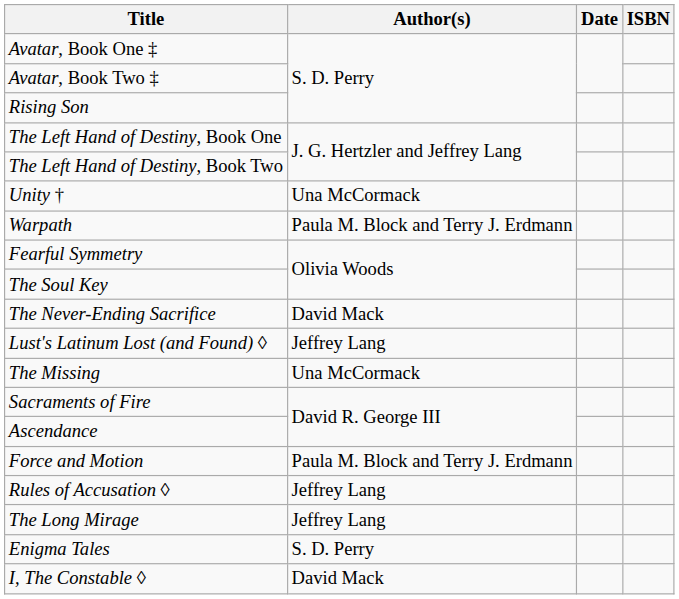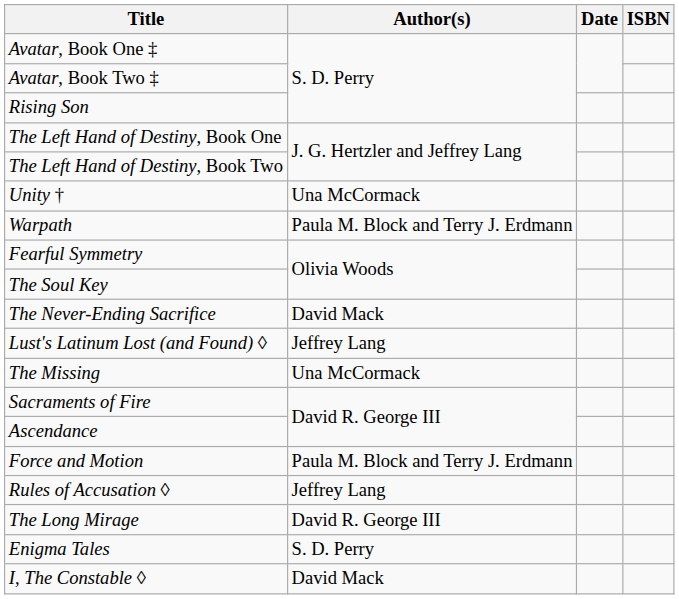 <table class="wikitable">
 <tr>
 <th>Title</th>
 <th>Author(s)</th>
 <th>Date</th>
 <th>ISBN</th>
 </tr>
 <tr>
 <td><em>Avatar</em>, Book One ‡</td>
 <td rowspan="3">S. D. Perry</td>
 <td rowspan="2"></td>
 <td></td>
 </tr>
 <tr>
 <td><em>Avatar</em>, Book Two ‡</td>
 <td></td>
 </tr>
 <tr>
 <td><em>Rising Son</em></td>
 <td></td>
 <td></td>
 </tr>
 <tr>
 <td><em>The Left Hand of Destiny</em>, Book One</td>
 <td rowspan="2">J. G. Hertzler and Jeffrey Lang</td>
 <td></td>
 <td></td>
 </tr>
 <tr>
 <td><em>The Left Hand of Destiny</em>, Book Two</td>
 <td></td>
 <td></td>
 </tr>
 <tr>
 <td><em>Unity</em> †</td>
 <td>Una McCormack</td>
 <td></td>
 <td></td>
 </tr>
 <tr>
 <td><em>Warpath</em></td>
 <td>Paula M. Block and Terry J. Erdmann</td>
 <td></td>
 <td></td>
 </tr>
 <tr>
 <td><em>Fearful Symmetry</em></td>
 <td rowspan="2">Olivia Woods</td>
 <td></td>
 <td></td>
 </tr>
 <tr>
 <td><em>The Soul Key</em></td>
 <td></td>
 <td></td>
 </tr>
 <tr>
 <td><em>The Never-Ending Sacrifice</em></td>
 <td>David Mack</td>
 <td></td>
 <td></td>
 </tr>
 <tr>
 <td><em>Lust's Latinum Lost (and Found)</em> ◊</td>
 <td>Jeffrey Lang</td>
 <td></td>
 <td></td>
 </tr>
 <tr>
 <td><em>The Missing</em></td>
 <td>Una McCormack</td>
 <td></td>
 <td></td>
 </tr>
 <tr>
 <td><em>Sacraments of Fire</em></td>
 <td rowspan="2">David R. George III</td>
 <td></td>
 <td></td>
 </tr>
 <tr>
 <td><em>Ascendance</em></td>
 <td></td>
 <td></td>
 </tr>
 <tr>
 <td><em>Force and Motion</em></td>
 <td>Paula M. Block and Terry J. Erdmann</td>
 <td></td>
 <td></td>
 </tr>
 <tr>
 <td><em>Rules of Accusation</em> ◊</td>
 <td>Jeffrey Lang</td>
 <td></td>
 <td></td>
 </tr>
 <tr>
 <td><em>The Long Mirage</em></td>
-<td>Jeffrey Lang</td>
+<td>David R. George III</td>
 <td></td>
 <td></td>
 </tr>
 <tr>
 <td><em>Enigma Tales</em></td>
 <td>S. D. Perry</td>
 <td></td>
 <td></td>
 </tr>
 <tr>
 <td><em>I, The Constable</em> ◊</td>
 <td>David Mack</td>
 <td></td>
 <td></td>
 </tr>
 </table>
